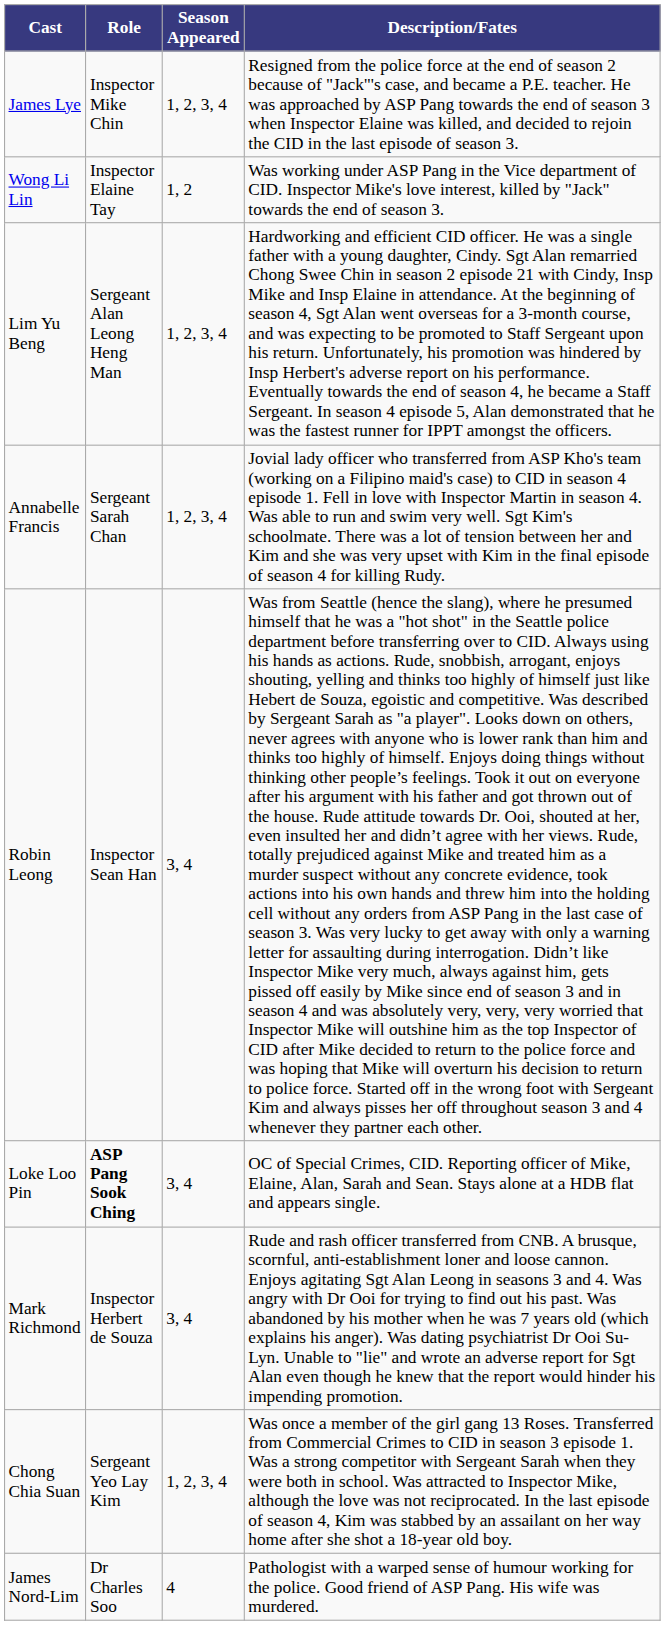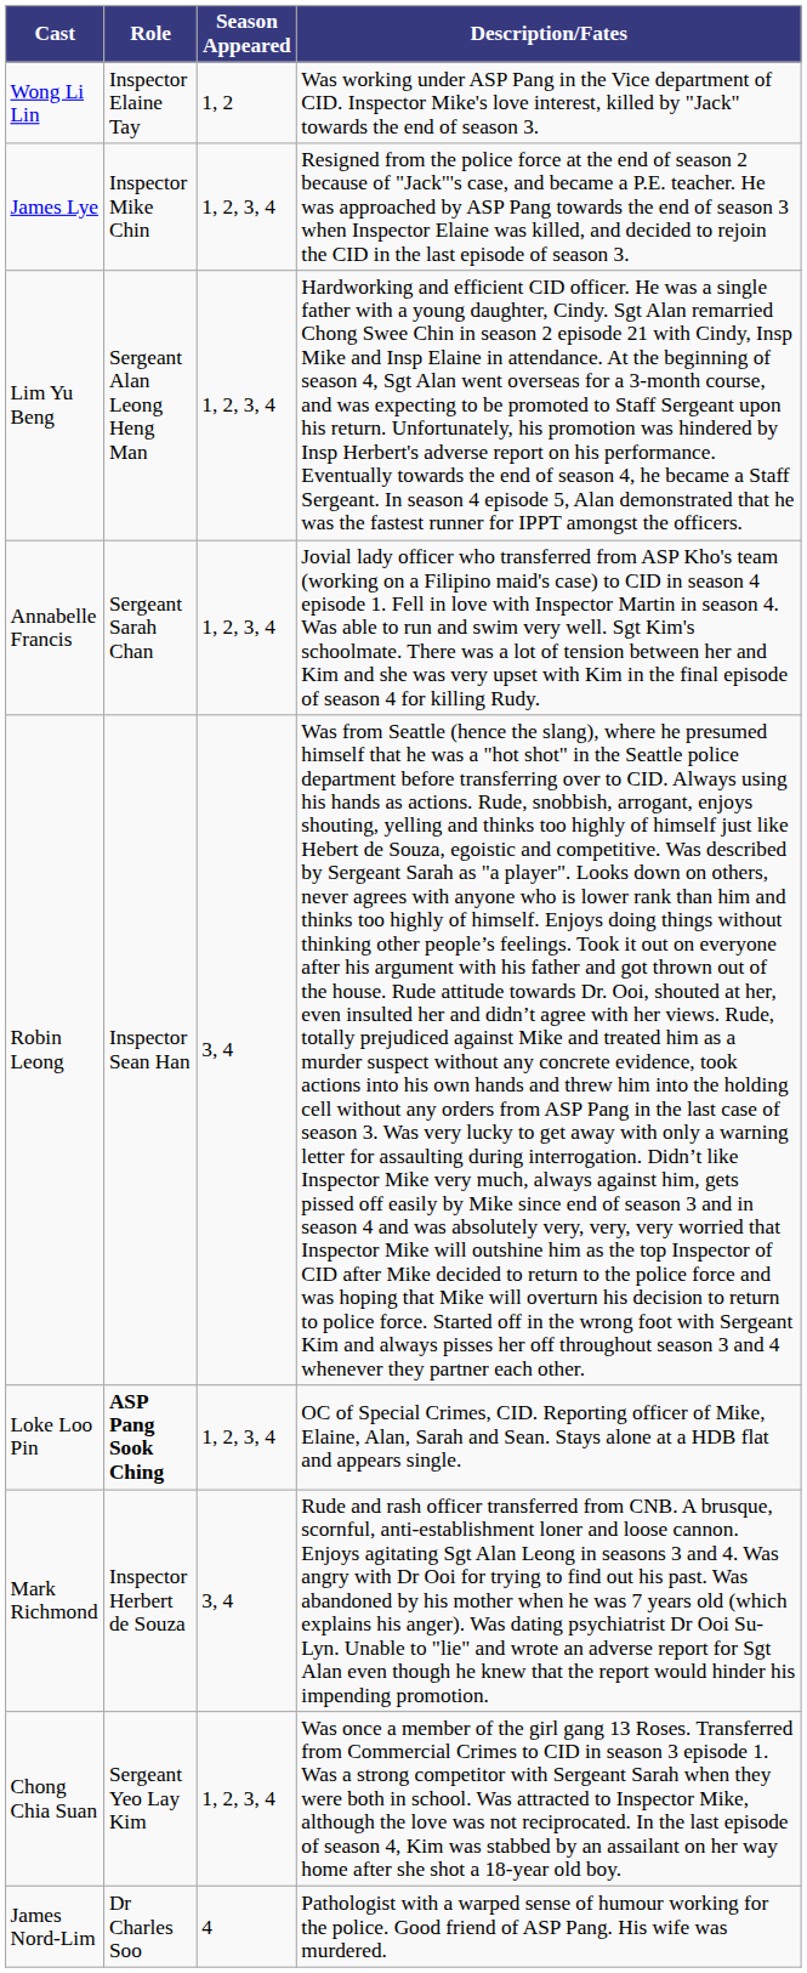 <table class="wikitable">
 <tr>
 <th style="background:#37397F; color:white">Cast</th>
 <th style="background:#37397F; color:white">Role</th>
 <th style="background:#37397F; color:white">Season Appeared</th>
 <th style="background:#37397F; color:white">Description/Fates</th>
 </tr>
 <tr>
+<td><a href='#'>Wong Li Lin</a></td>
+<td>Inspector Elaine Tay</td>
+<td>1, 2</td>
+<td>Was working under ASP Pang in the Vice department of CID. Inspector Mike's love interest, killed by "Jack" towards the end of season 3.</td>
+</tr>
+<tr>
 <td><a href='#'>James Lye</a></td>
 <td>Inspector Mike Chin</td>
 <td>1, 2, 3, 4</td>
 <td>Resigned from the police force at the end of season 2 because of "Jack"'s case, and became a P.E. teacher. He was approached by ASP Pang towards the end of season 3 when Inspector Elaine was killed, and decided to rejoin the CID in the last episode of season 3.</td>
-</tr>
-<tr>
-<td><a href='#'>Wong Li Lin</a></td>
-<td>Inspector Elaine Tay</td>
-<td>1, 2</td>
-<td>Was working under ASP Pang in the Vice department of CID. Inspector Mike's love interest, killed by "Jack" towards the end of season 3.</td>
 </tr>
 <tr>
 <td>Lim Yu Beng</td>
 <td>Sergeant Alan Leong Heng Man</td>
 <td>1, 2, 3, 4</td>
 <td>Hardworking and efficient CID officer. He was a single father with a young daughter, Cindy. Sgt Alan remarried Chong Swee Chin in season 2 episode 21 with Cindy, Insp Mike and Insp Elaine in attendance. At the beginning of season 4, Sgt Alan went overseas for a 3-month course, and was expecting to be promoted to Staff Sergeant upon his return. Unfortunately, his promotion was hindered by Insp Herbert's adverse report on his performance. Eventually towards the end of season 4, he became a Staff Sergeant. In season 4 episode 5, Alan demonstrated that he was the fastest runner for IPPT amongst the officers.</td>
 </tr>
 <tr>
 <td>Annabelle Francis</td>
 <td>Sergeant Sarah Chan</td>
 <td>1, 2, 3, 4</td>
 <td>Jovial lady officer who transferred from ASP Kho's team (working on a Filipino maid's case) to CID in season 4 episode 1. Fell in love with Inspector Martin in season 4. Was able to run and swim very well. Sgt Kim's schoolmate. There was a lot of tension between her and Kim and she was very upset with Kim in the final episode of season 4 for killing Rudy.</td>
 </tr>
 <tr>
 <td>Robin Leong</td>
 <td>Inspector Sean Han</td>
 <td>3, 4</td>
 <td>Was from Seattle (hence the slang), where he presumed himself that he was a "hot shot" in the Seattle police department before transferring over to CID. Always using his hands as actions. Rude, snobbish, arrogant, enjoys shouting, yelling and thinks too highly of himself just like Hebert de Souza, egoistic and competitive. Was described by Sergeant Sarah as "a player". Looks down on others, never agrees with anyone who is lower rank than him and thinks too highly of himself. Enjoys doing things without thinking other people’s feelings. Took it out on everyone after his argument with his father and got thrown out of the house. Rude attitude towards Dr. Ooi, shouted at her, even insulted her and didn’t agree with her views. Rude, totally prejudiced against Mike and treated him as a murder suspect without any concrete evidence, took actions into his own hands and threw him into the holding cell without any orders from ASP Pang in the last case of season 3. Was very lucky to get away with only a warning letter for assaulting during interrogation.  Didn’t like Inspector Mike very much, always against him, gets pissed off easily by Mike since end of season 3 and in season 4 and was absolutely very, very, very worried that Inspector Mike will outshine him as the top Inspector of CID after Mike decided to return to the police force and was hoping that Mike will overturn his decision to return to police force. Started off in the wrong foot with Sergeant Kim and always pisses her off throughout season 3 and 4 whenever they partner each other.</td>
 </tr>
 <tr>
 <td>Loke Loo Pin</td>
 <td><strong>ASP Pang Sook Ching</strong></td>
-<td>3, 4</td>
+<td>1, 2, 3, 4</td>
 <td>OC of Special Crimes, CID. Reporting officer of Mike, Elaine, Alan, Sarah and Sean. Stays alone at a HDB flat and appears single.</td>
 </tr>
 <tr>
 <td>Mark Richmond</td>
 <td>Inspector Herbert de Souza</td>
 <td>3, 4</td>
 <td>Rude and rash officer transferred from CNB. A brusque, scornful, anti-establishment loner and loose cannon. Enjoys agitating Sgt Alan Leong in seasons 3 and 4. Was angry with Dr Ooi for trying to find out his past. Was abandoned by his mother when he was 7 years old (which explains his anger). Was dating psychiatrist Dr Ooi Su-Lyn. Unable to "lie" and wrote an adverse report for Sgt Alan even though he knew that the report would hinder his impending promotion.</td>
 </tr>
 <tr>
 <td>Chong Chia Suan</td>
 <td>Sergeant Yeo Lay Kim</td>
 <td>1, 2, 3, 4</td>
 <td>Was once a member of the girl gang 13 Roses. Transferred from Commercial Crimes to CID in season 3 episode 1. Was a strong competitor with Sergeant Sarah when they were both in school. Was attracted to Inspector Mike, although the love was not reciprocated. In the last episode of season 4, Kim was stabbed by an assailant on her way home after she shot a 18-year old boy.</td>
 </tr>
 <tr>
 <td>James Nord-Lim</td>
 <td>Dr Charles Soo</td>
 <td>4</td>
 <td>Pathologist with a warped sense of humour working for the police. Good friend of ASP Pang. His wife was murdered.</td>
 </tr>
 </table>
